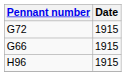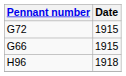 <table class="wikitable" style="text-align:left">
 <tr>
 <th><a href='#'>Pennant number</a></th>
 <th>Date</th>
 </tr>
 <tr>
 <td>G72</td>
 <td>1915</td>
 </tr>
 <tr>
 <td>G66</td>
 <td>1915</td>
 </tr>
 <tr>
 <td>H96</td>
-<td>1915</td>
+<td>1918</td>
 </tr>
 <tr>
 </tr>
 </table>
